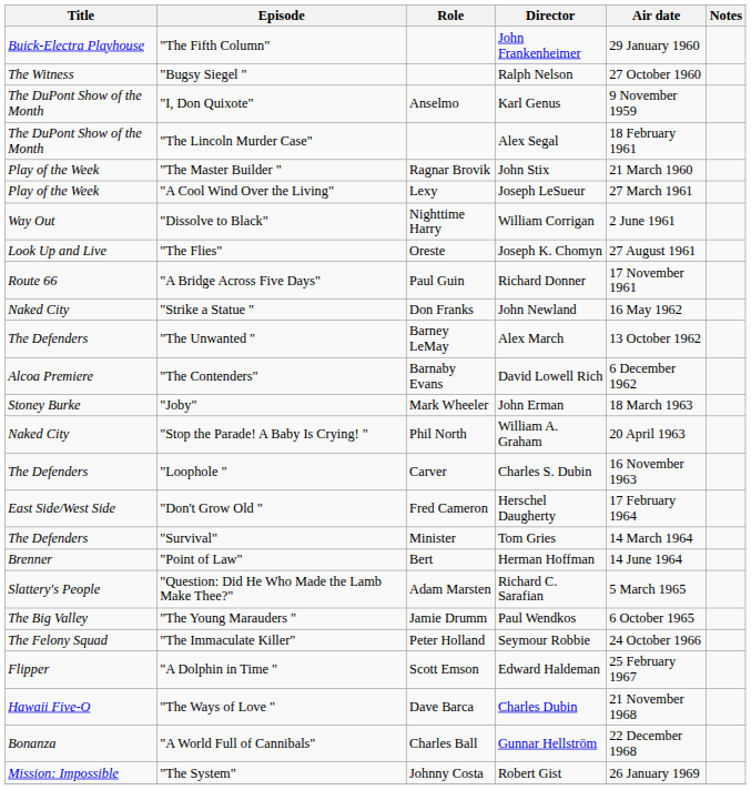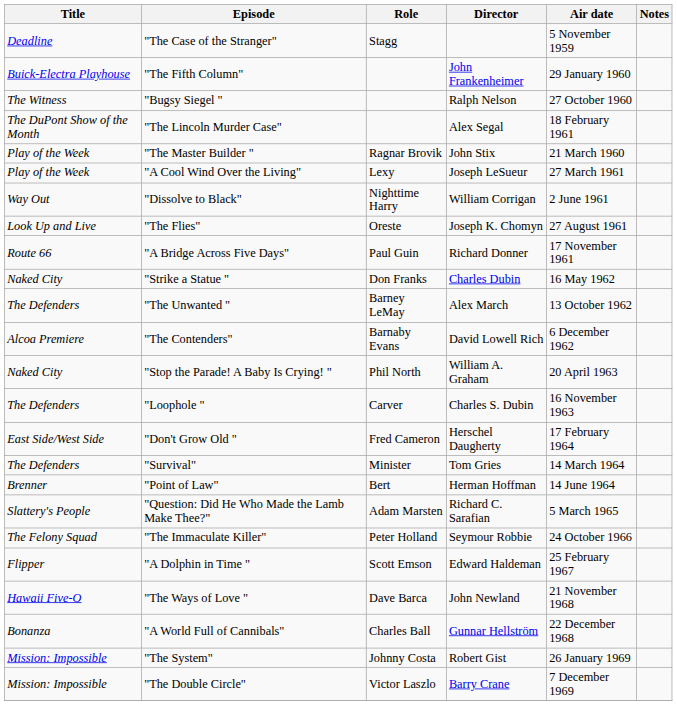 <table class="wikitable">
 <tr>
 <th>Title</th>
 <th>Episode</th>
 <th>Role</th>
 <th>Director</th>
 <th>Air date</th>
 <th>Notes</th>
+</tr>
+<tr>
+<td><em><a href='#'>Deadline</a></em></td>
+<td>"The Case of the Stranger"</td>
+<td>Stagg</td>
+<td></td>
+<td>5 November 1959</td>
+<td></td>
 </tr>
 <tr>
 <td><em><a href='#'>Buick-Electra Playhouse</a></em></td>
 <td>"The Fifth Column"</td>
 <td></td>
 <td><a href='#'>John Frankenheimer</a></td>
 <td>29 January 1960</td>
 <td></td>
 </tr>
 <tr>
 <td><em>The Witness</em></td>
 <td>"Bugsy Siegel  "</td>
 <td></td>
 <td>Ralph Nelson</td>
 <td>27 October 1960</td>
-<td></td>
-</tr>
-<tr>
-<td><em>The DuPont Show of the Month</em></td>
-<td>"I, Don Quixote"</td>
-<td>Anselmo</td>
-<td>Karl Genus</td>
-<td>9 November 1959</td>
 <td></td>
 </tr>
 <tr>
 <td><em>The DuPont Show of the Month</em></td>
 <td>"The Lincoln Murder Case"</td>
 <td></td>
 <td>Alex Segal</td>
 <td>18 February 1961</td>
 <td></td>
 </tr>
 <tr>
 <td><em>Play of the Week</em></td>
 <td>"The Master Builder "</td>
 <td>Ragnar Brovik</td>
 <td>John Stix</td>
 <td>21 March 1960</td>
 <td></td>
 </tr>
 <tr>
 <td><em>Play of the Week</em></td>
 <td>"A Cool Wind Over the Living"</td>
 <td>Lexy</td>
 <td>Joseph LeSueur</td>
 <td>27 March 1961</td>
 <td></td>
 </tr>
 <tr>
 <td><em>Way Out</em></td>
 <td>"Dissolve to Black"</td>
 <td>Nighttime Harry</td>
 <td>William Corrigan</td>
 <td>2 June 1961</td>
 <td></td>
 </tr>
 <tr>
 <td><em>Look Up and Live </em></td>
 <td>"The Flies"</td>
 <td>Oreste</td>
 <td>Joseph K. Chomyn</td>
 <td>27 August 1961</td>
 <td></td>
 </tr>
 <tr>
 <td><em>Route 66</em></td>
 <td>"A Bridge Across Five Days"</td>
 <td>Paul Guin</td>
 <td>Richard Donner</td>
 <td>17 November 1961</td>
 <td></td>
 </tr>
 <tr>
 <td><em>Naked City</em></td>
 <td>"Strike a Statue "</td>
 <td>Don Franks</td>
-<td>John Newland</td>
+<td><a href='#'>Charles Dubin</a></td>
 <td>16 May 1962</td>
 <td></td>
 </tr>
 <tr>
 <td><em>The Defenders</em></td>
 <td>"The Unwanted "</td>
 <td>Barney LeMay</td>
 <td>Alex March</td>
 <td>13 October 1962</td>
 <td></td>
 </tr>
 <tr>
 <td><em>Alcoa Premiere</em></td>
 <td>"The Contenders"</td>
 <td>Barnaby Evans</td>
 <td>David Lowell Rich</td>
 <td>6 December 1962</td>
-<td></td>
-</tr>
-<tr>
-<td><em>Stoney Burke</em></td>
-<td>"Joby"</td>
-<td>Mark Wheeler</td>
-<td>John Erman</td>
-<td>18 March 1963</td>
 <td></td>
 </tr>
 <tr>
 <td><em>Naked City</em></td>
 <td>"Stop the Parade! A Baby Is Crying! "</td>
 <td>Phil North</td>
 <td>William A. Graham</td>
 <td>20 April 1963</td>
 <td></td>
 </tr>
 <tr>
 <td><em>The Defenders</em></td>
 <td>"Loophole "</td>
 <td>Carver</td>
 <td>Charles S. Dubin</td>
 <td>16 November 1963</td>
 <td></td>
 </tr>
 <tr>
 <td><em>East Side/West Side</em></td>
 <td>"Don't Grow Old "</td>
 <td>Fred Cameron</td>
 <td>Herschel Daugherty</td>
 <td>17 February 1964</td>
 <td></td>
 </tr>
 <tr>
 <td><em>The Defenders</em></td>
 <td>"Survival"</td>
 <td>Minister</td>
 <td>Tom Gries</td>
 <td>14 March 1964</td>
 <td></td>
 </tr>
 <tr>
 <td><em>Brenner</em></td>
 <td>"Point of Law"</td>
 <td>Bert</td>
 <td>Herman Hoffman</td>
 <td>14 June 1964</td>
 <td></td>
 </tr>
 <tr>
 <td><em>Slattery's People </em></td>
 <td>"Question: Did He Who Made the Lamb Make Thee?"</td>
 <td>Adam Marsten</td>
 <td>Richard C. Sarafian</td>
 <td>5 March 1965</td>
 <td></td>
 </tr>
 <tr>
-<td><em>The Big Valley</em></td>
-<td>"The Young Marauders "</td>
-<td>Jamie Drumm</td>
-<td>Paul Wendkos</td>
-<td>6 October 1965</td>
-<td></td>
-</tr>
-<tr>
 <td><em>The Felony Squad</em></td>
 <td>"The Immaculate Killer"</td>
 <td>Peter Holland</td>
 <td>Seymour Robbie</td>
 <td>24 October 1966</td>
 <td></td>
 </tr>
 <tr>
 <td><em>Flipper</em></td>
 <td>"A Dolphin in Time "</td>
 <td>Scott Emson</td>
 <td>Edward Haldeman</td>
 <td>25 February 1967</td>
 <td></td>
 </tr>
 <tr>
 <td><em><a href='#'>Hawaii Five-O</a></em></td>
 <td>"The Ways of Love "</td>
 <td>Dave Barca</td>
-<td><a href='#'>Charles Dubin</a></td>
+<td>John Newland</td>
 <td>21 November 1968</td>
 <td></td>
 </tr>
 <tr>
 <td><em>Bonanza</em></td>
 <td>"A World Full of Cannibals"</td>
 <td>Charles Ball</td>
 <td><a href='#'>Gunnar Hellström </a></td>
 <td>22 December 1968</td>
 <td></td>
 </tr>
 <tr>
 <td><em><a href='#'>Mission: Impossible</a></em></td>
 <td>"The System"</td>
 <td>Johnny Costa</td>
 <td>Robert Gist</td>
 <td>26 January 1969</td>
 <td></td>
 </tr>
 <tr>
+<td><em>Mission: Impossible</em></td>
+<td>"The Double Circle"</td>
+<td>Victor Laszlo</td>
+<td><a href='#'>Barry Crane</a></td>
+<td>7 December 1969</td>
+<td></td>
+</tr>
+<tr>
 </tr>
 </table>
